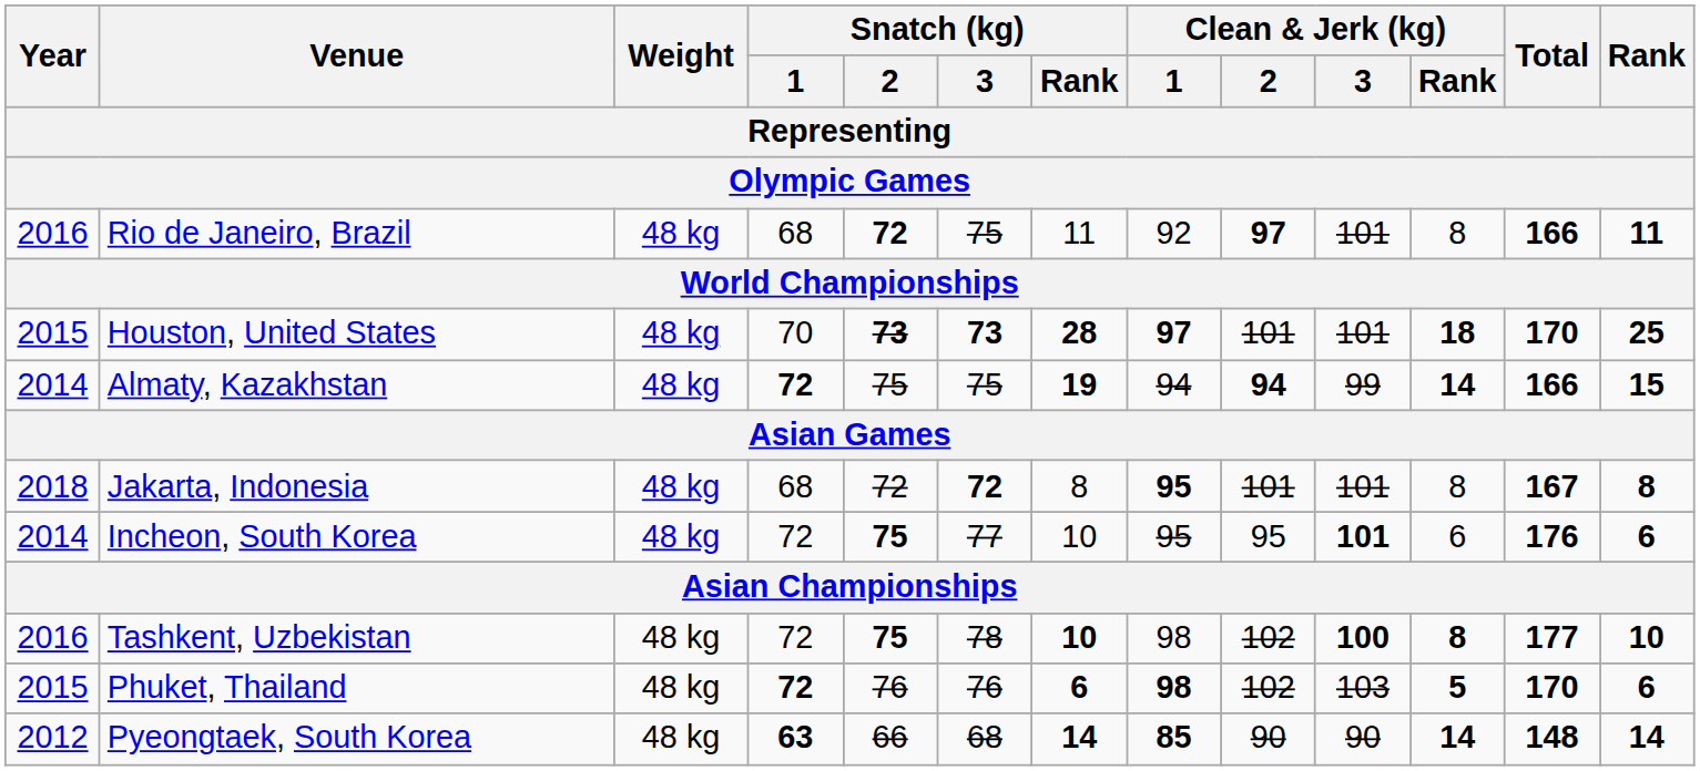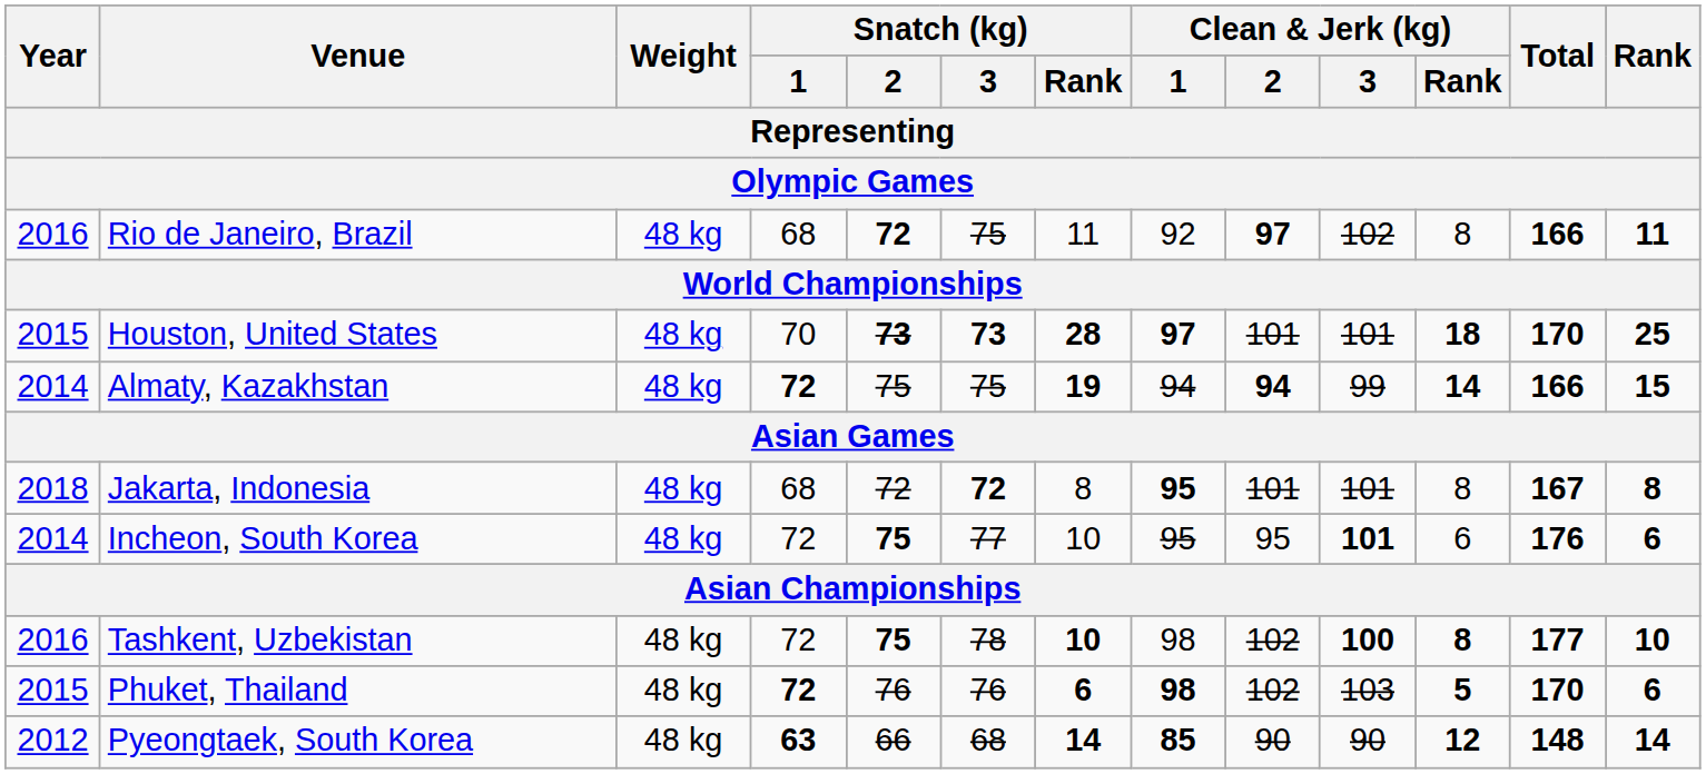 <table class = "wikitable" style="text-align:center;">
 <tr>
 <th rowspan=2 width=40>Year</th>
 <th rowspan=2 width=250>Venue</th>
 <th rowspan=2 width=60>Weight</th>
 <th colspan=4>Snatch (kg)</th>
 <th colspan=4>Clean & Jerk (kg)</th>
 <th rowspan=2 width=40>Total</th>
 <th rowspan=2 width=40>Rank</th>
 </tr>
 <tr>
 <th width=40>1</th>
 <th width=40>2</th>
 <th width=40>3</th>
 <th width=40>Rank</th>
 <th width=40>1</th>
 <th width=40>2</th>
 <th width=40>3</th>
 <th width=40>Rank</th>
 </tr>
 <tr>
 <th colspan=13>Representing </th>
 </tr>
 <tr>
 <th colspan=13><a href='#'>Olympic Games</a></th>
 </tr>
 <tr>
 <td><a href='#'>2016</a></td>
 <td align=left> <a href='#'>Rio de Janeiro</a>, <a href='#'>Brazil</a></td>
 <td><a href='#'>48 kg</a></td>
 <td>68</td>
 <td><strong>72</strong></td>
 <td><s>75</s></td>
 <td>11</td>
 <td>92</td>
 <td><strong>97</strong></td>
-<td><s>101</s></td>
+<td><s>102</s></td>
 <td>8</td>
 <td><strong>166</strong></td>
 <td><strong>11</strong></td>
 </tr>
 <tr>
 <th colspan=13><a href='#'>World Championships</a></th>
 </tr>
 <tr>
 <td><a href='#'>2015</a></td>
 <td align=left> <a href='#'>Houston</a>, <a href='#'>United States</a></td>
 <td><a href='#'>48 kg</a></td>
 <td>70</td>
 <td><strong><s>73</s></strong></td>
 <td><strong>73</strong></td>
 <td><strong>28</strong></td>
 <td><strong>97</strong></td>
 <td><s>101</s></td>
 <td><s>101</s></td>
 <td><strong>18</strong></td>
 <td><strong>170</strong></td>
 <td><strong>25</strong></td>
 </tr>
 <tr>
 <td><a href='#'>2014</a></td>
 <td align=left> <a href='#'>Almaty</a>, <a href='#'>Kazakhstan</a></td>
 <td><a href='#'>48 kg</a></td>
 <td><strong>72</strong></td>
 <td><s>75</s></td>
 <td><s>75</s></td>
 <td><strong>19</strong></td>
 <td><s>94</s></td>
 <td><strong>94</strong></td>
 <td><s>99</s></td>
 <td><strong>14</strong></td>
 <td><strong>166</strong></td>
 <td><strong>15</strong></td>
 </tr>
 <tr>
 <th colspan=13><a href='#'>Asian Games</a></th>
 </tr>
 <tr>
 <td><a href='#'>2018</a></td>
 <td align=left> <a href='#'>Jakarta</a>, <a href='#'>Indonesia</a></td>
 <td><a href='#'>48 kg</a></td>
 <td>68</td>
 <td><s>72</s></td>
 <td><strong>72</strong></td>
 <td>8</td>
 <td><strong>95</strong></td>
 <td><s>101</s></td>
 <td><s>101</s></td>
 <td>8</td>
 <td><strong>167</strong></td>
 <td><strong>8</strong></td>
 </tr>
 <tr>
 <td><a href='#'>2014</a></td>
 <td align=left> <a href='#'>Incheon</a>, <a href='#'>South Korea</a></td>
 <td><a href='#'>48 kg</a></td>
 <td>72</td>
 <td><strong>75</strong></td>
 <td><s>77</s></td>
 <td>10</td>
 <td><s>95</s></td>
 <td>95</td>
 <td><strong>101</strong></td>
 <td>6</td>
 <td><strong>176</strong></td>
 <td><strong>6</strong></td>
 </tr>
 <tr>
 <th colspan=13><a href='#'>Asian Championships</a></th>
 </tr>
 <tr>
 <td><a href='#'>2016</a></td>
 <td align=left> <a href='#'>Tashkent</a>, <a href='#'>Uzbekistan</a></td>
 <td>48 kg</td>
 <td>72</td>
 <td><strong>75</strong></td>
 <td><s>78</s></td>
 <td><strong>10</strong></td>
 <td>98</td>
 <td><s>102</s></td>
 <td><strong>100</strong></td>
 <td><strong>8</strong></td>
 <td><strong>177</strong></td>
 <td><strong>10</strong></td>
 </tr>
 <tr>
 <td><a href='#'>2015</a></td>
 <td align=left> <a href='#'>Phuket</a>, <a href='#'>Thailand</a></td>
 <td>48 kg</td>
 <td><strong>72</strong></td>
 <td><s>76</s></td>
 <td><s>76</s></td>
 <td><strong>6</strong></td>
 <td><strong>98</strong></td>
 <td><s>102</s></td>
 <td><s>103</s></td>
 <td><strong>5</strong></td>
 <td><strong>170</strong></td>
 <td><strong>6</strong></td>
 </tr>
 <tr>
 <td><a href='#'>2012</a></td>
 <td align=left> <a href='#'>Pyeongtaek</a>, <a href='#'>South Korea</a></td>
 <td>48 kg</td>
 <td><strong>63</strong></td>
 <td><s>66</s></td>
 <td><s>68</s></td>
 <td><strong>14</strong></td>
 <td><strong>85</strong></td>
 <td><s>90</s></td>
 <td><s>90</s></td>
-<td><strong>14</strong></td>
+<td><strong>12</strong></td>
 <td><strong>148</strong></td>
 <td><strong>14</strong></td>
 </tr>
 </table>
